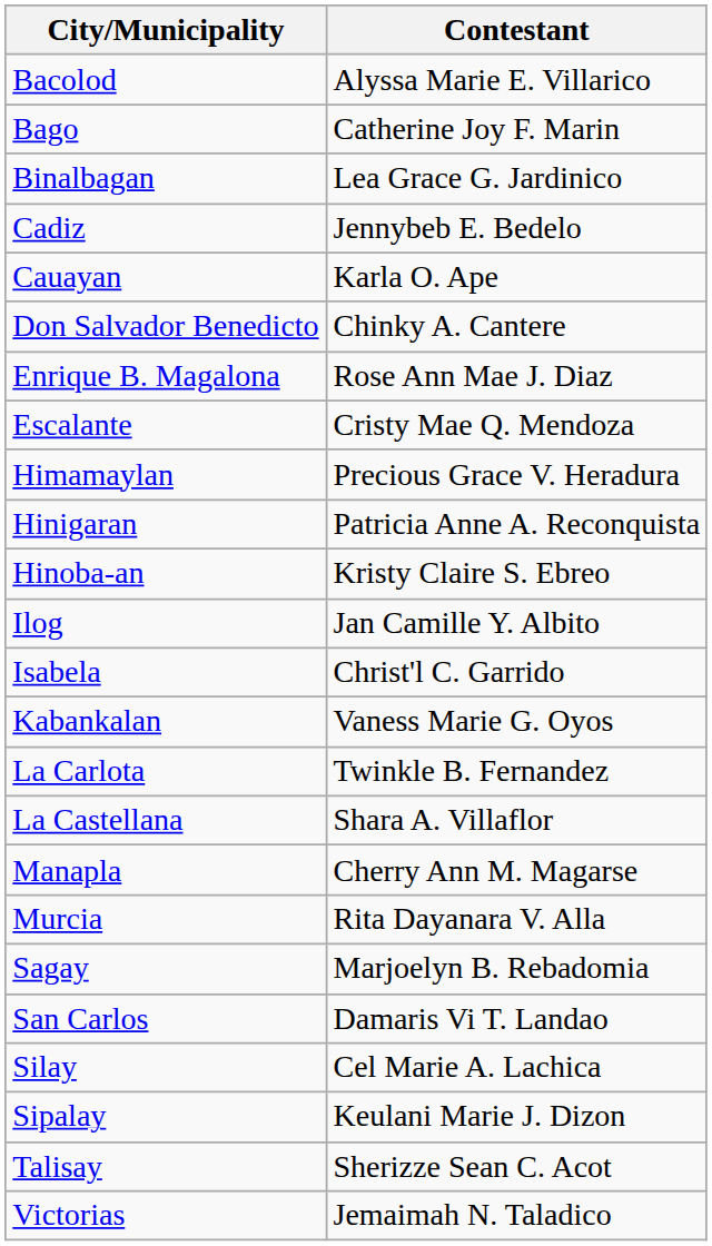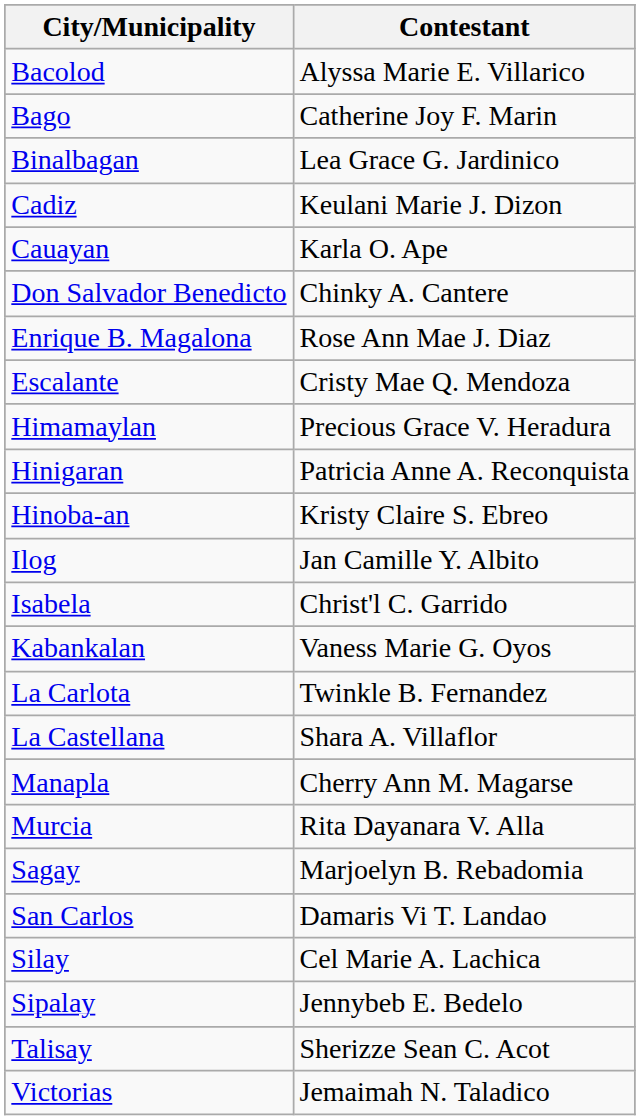 <table class="wikitable">
 <tr>
 <th>City/Municipality</th>
 <th>Contestant</th>
 </tr>
 <tr>
 <td><a href='#'>Bacolod</a></td>
 <td>Alyssa Marie E. Villarico</td>
 </tr>
 <tr>
 <td><a href='#'>Bago</a></td>
 <td>Catherine Joy F. Marin</td>
 </tr>
 <tr>
 <td><a href='#'>Binalbagan</a></td>
 <td>Lea Grace G. Jardinico</td>
 </tr>
 <tr>
 <td><a href='#'>Cadiz</a></td>
-<td>Jennybeb E. Bedelo</td>
+<td>Keulani Marie J. Dizon</td>
 </tr>
 <tr>
 <td><a href='#'>Cauayan</a></td>
 <td>Karla O. Ape</td>
 </tr>
 <tr>
 <td><a href='#'>Don Salvador Benedicto</a></td>
 <td>Chinky A. Cantere</td>
 </tr>
 <tr>
 <td><a href='#'>Enrique B. Magalona</a></td>
 <td>Rose Ann Mae J. Diaz</td>
 </tr>
 <tr>
 <td><a href='#'>Escalante</a></td>
 <td>Cristy Mae Q. Mendoza</td>
 </tr>
 <tr>
 <td><a href='#'>Himamaylan</a></td>
 <td>Precious Grace V. Heradura</td>
 </tr>
 <tr>
 <td><a href='#'>Hinigaran</a></td>
 <td>Patricia Anne A. Reconquista</td>
 </tr>
 <tr>
 <td><a href='#'>Hinoba-an</a></td>
 <td>Kristy Claire S. Ebreo</td>
 </tr>
 <tr>
 <td><a href='#'>Ilog</a></td>
 <td>Jan Camille Y. Albito</td>
 </tr>
 <tr>
 <td><a href='#'>Isabela</a></td>
 <td>Christ'l C. Garrido</td>
 </tr>
 <tr>
 <td><a href='#'>Kabankalan</a></td>
 <td>Vaness Marie G. Oyos</td>
 </tr>
 <tr>
 <td><a href='#'>La Carlota</a></td>
 <td>Twinkle B. Fernandez</td>
 </tr>
 <tr>
 <td><a href='#'>La Castellana</a></td>
 <td>Shara A. Villaflor</td>
 </tr>
 <tr>
 <td><a href='#'>Manapla</a></td>
 <td>Cherry Ann M. Magarse</td>
 </tr>
 <tr>
 <td><a href='#'>Murcia</a></td>
 <td>Rita Dayanara V. Alla</td>
 </tr>
 <tr>
 <td><a href='#'>Sagay</a></td>
 <td>Marjoelyn B. Rebadomia</td>
 </tr>
 <tr>
 <td><a href='#'>San Carlos</a></td>
 <td>Damaris Vi T. Landao</td>
 </tr>
 <tr>
 <td><a href='#'>Silay</a></td>
 <td>Cel Marie A. Lachica</td>
 </tr>
 <tr>
 <td><a href='#'>Sipalay</a></td>
-<td>Keulani Marie J. Dizon</td>
+<td>Jennybeb E. Bedelo</td>
 </tr>
 <tr>
 <td><a href='#'>Talisay</a></td>
 <td>Sherizze Sean C. Acot</td>
 </tr>
 <tr>
 <td><a href='#'>Victorias</a></td>
 <td>Jemaimah N. Taladico</td>
 </tr>
 </table>
